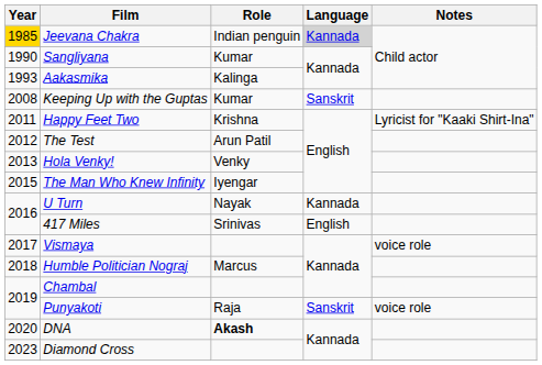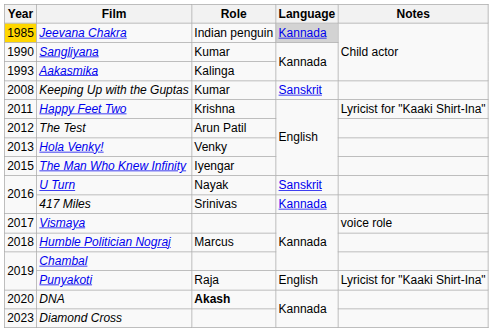 <table class="wikitable sortable">
 <tr>
 <th>Year</th>
 <th>Film</th>
 <th>Role</th>
 <th>Language</th>
 <th>Notes</th>
 </tr>
 <tr>
 <td style="background: gold;">1985</td>
 <td><em><a href='#'>Jeevana Chakra</a></em></td>
 <td>Indian penguin</td>
 <td style="background: lightgrey;"><a href='#'>Kannada</a></td>
 <td rowspan="3">Child actor</td>
 </tr>
 <tr>
 <td>1990</td>
 <td><em><a href='#'>Sangliyana</a></em></td>
 <td>Kumar</td>
 <td rowspan="2">Kannada</td>
 </tr>
 <tr>
 <td>1993</td>
 <td><em><a href='#'>Aakasmika</a></em></td>
 <td>Kalinga</td>
 </tr>
 <tr>
 <td>2008</td>
 <td><em>Keeping Up with the Guptas</em></td>
 <td>Kumar</td>
 <td><a href='#'>Sanskrit</a></td>
 <td></td>
 </tr>
 <tr>
 <td>2011</td>
 <td><em><a href='#'>Happy Feet Two</a></em></td>
 <td>Krishna</td>
 <td rowspan="4">English</td>
 <td>Lyricist for "Kaaki Shirt-Ina"</td>
 </tr>
 <tr>
 <td>2012</td>
 <td><em>The Test</em></td>
 <td>Arun Patil</td>
 <td></td>
 </tr>
 <tr>
 <td>2013</td>
 <td><em><a href='#'>Hola Venky!</a></em></td>
 <td>Venky</td>
 <td></td>
 </tr>
 <tr>
 <td>2015</td>
 <td><em><a href='#'>The Man Who Knew Infinity</a></em></td>
 <td>Iyengar</td>
 <td></td>
 </tr>
 <tr>
 <td rowspan="2">2016</td>
 <td><em><a href='#'>U Turn</a></em></td>
 <td>Nayak</td>
-<td>Kannada</td>
+<td><a href='#'>Sanskrit</a></td>
 <td></td>
 </tr>
 <tr>
 <td><em>417 Miles</em></td>
 <td>Srinivas</td>
-<td>English</td>
+<td><a href='#'>Kannada</a></td>
 <td></td>
 </tr>
 <tr>
 <td>2017</td>
 <td><em><a href='#'>Vismaya</a></em></td>
 <td></td>
 <td rowspan="3">Kannada</td>
 <td>voice role</td>
 </tr>
 <tr>
 <td>2018</td>
 <td><em><a href='#'>Humble Politician Nograj</a></em></td>
 <td>Marcus</td>
 <td></td>
 </tr>
 <tr>
 <td rowspan="2">2019</td>
 <td><em><a href='#'>Chambal</a></em></td>
 <td></td>
 <td></td>
 </tr>
 <tr>
 <td><em><a href='#'>Punyakoti</a></em></td>
 <td>Raja</td>
-<td><a href='#'>Sanskrit</a></td>
-<td>voice role</td>
+<td>English</td>
+<td>Lyricist for "Kaaki Shirt-Ina"</td>
 </tr>
 <tr>
 <td>2020</td>
 <td><em>DNA</em></td>
 <td><strong>Akash</strong></td>
 <td rowspan="2">Kannada</td>
 <td></td>
 </tr>
 <tr>
 <td>2023</td>
 <td><em>Diamond Cross</em></td>
 <td></td>
 <td></td>
 </tr>
 </table>
